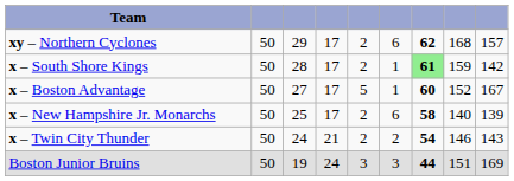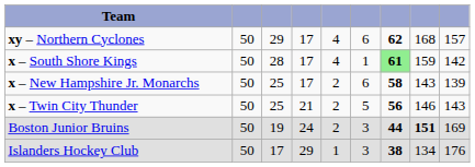 <table class="wikitable" style="text-align:center">
 <tr>
 <th style="background:#9aa5d2; width:46%;">Team</th>
 <th style="background:#9aa5d2; width:6%;"></th>
 <th style="background:#9aa5d2; width:6%;"></th>
 <th style="background:#9aa5d2; width:6%;"></th>
 <th style="background:#9aa5d2; width:6%;"></th>
 <th style="background:#9aa5d2; width:6%;"></th>
 <th style="background:#9aa5d2; width:6%;"></th>
 <th style="background:#9aa5d2; width:6%;"></th>
 <th style="background:#9aa5d2; width:6%;"></th>
 </tr>
 <tr>
 <td align=left><strong>xy</strong> – <a href='#'>Northern Cyclones</a></td>
 <td>50</td>
 <td>29</td>
 <td>17</td>
-<td>2</td>
+<td>4</td>
 <td>6</td>
 <td><strong>62</strong></td>
 <td>168</td>
 <td>157</td>
 </tr>
 <tr>
 <td align=left><strong>x</strong> – <a href='#'>South Shore Kings</a></td>
 <td>50</td>
 <td>28</td>
 <td>17</td>
-<td>2</td>
+<td>4</td>
 <td>1</td>
 <td style="background: lightgreen;"><strong>61</strong></td>
 <td>159</td>
 <td>142</td>
-</tr>
-<tr>
-<td align=left><strong>x</strong> – <a href='#'>Boston Advantage</a></td>
-<td>50</td>
-<td>27</td>
-<td>17</td>
-<td>5</td>
-<td>1</td>
-<td><strong>60</strong></td>
-<td>152</td>
-<td>167</td>
 </tr>
 <tr>
 <td align=left><strong>x</strong> – <a href='#'>New Hampshire Jr. Monarchs</a></td>
 <td>50</td>
 <td>25</td>
 <td>17</td>
 <td>2</td>
 <td>6</td>
 <td><strong>58</strong></td>
-<td>140</td>
+<td>143</td>
 <td>139</td>
 </tr>
 <tr>
 <td align=left><strong>x</strong> – <a href='#'>Twin City Thunder</a></td>
 <td>50</td>
-<td>24</td>
+<td>25</td>
 <td>21</td>
 <td>2</td>
-<td>2</td>
-<td><strong>54</strong></td>
+<td>5</td>
+<td><strong>56</strong></td>
 <td>146</td>
 <td>143</td>
 </tr>
 <tr bgcolor=e0e0e0>
 <td align=left><a href='#'>Boston Junior Bruins</a></td>
 <td>50</td>
 <td>19</td>
 <td>24</td>
-<td>3</td>
+<td>2</td>
 <td>3</td>
 <td><strong>44</strong></td>
-<td>151</td>
+<td><strong>151</strong></td>
 <td>169</td>
 </tr>
+<tr bgcolor=e0e0e0>
+<td align=left><a href='#'>Islanders Hockey Club</a></td>
+<td>50</td>
+<td>17</td>
+<td>29</td>
+<td>1</td>
+<td>3</td>
+<td><strong>38</strong></td>
+<td>134</td>
+<td>176</td>
+</tr>
 </table>
